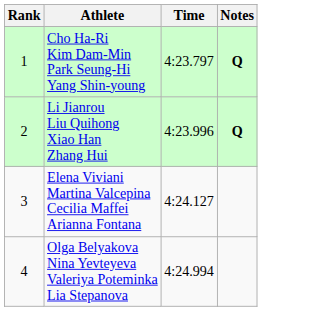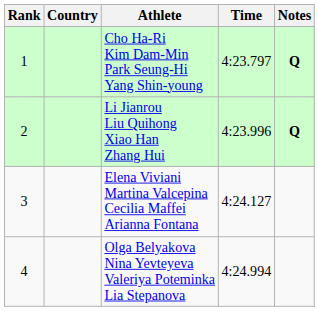 <table class="wikitable sortable" style="text-align:center">
 <tr>
 <th>Rank</th>
+<th>Country</th>
 <th>Athlete</th>
 <th>Time</th>
 <th>Notes</th>
 </tr>
 <tr bgcolor="#ccffcc">
 <td>1</td>
+<td align=left></td>
 <td align=left><a href='#'>Cho Ha-Ri</a> <br> <a href='#'>Kim Dam-Min</a> <br> <a href='#'>Park Seung-Hi</a> <br> <a href='#'>Yang Shin-young</a></td>
 <td>4:23.797</td>
 <td><strong>Q</strong></td>
 </tr>
 <tr bgcolor="#ccffcc">
 <td>2</td>
+<td align=left></td>
 <td align=left><a href='#'>Li Jianrou</a> <br> <a href='#'>Liu Quihong</a> <br> <a href='#'>Xiao Han</a> <br> <a href='#'>Zhang Hui</a></td>
 <td>4:23.996</td>
 <td><strong>Q</strong></td>
 </tr>
 <tr>
 <td>3</td>
+<td align=left></td>
 <td align=left><a href='#'>Elena Viviani</a> <br> <a href='#'>Martina Valcepina</a> <br> <a href='#'>Cecilia Maffei</a> <br> <a href='#'>Arianna Fontana</a></td>
 <td>4:24.127</td>
 <td></td>
 </tr>
 <tr>
 <td>4</td>
+<td align=left></td>
 <td align=left><a href='#'>Olga Belyakova</a> <br> <a href='#'>Nina Yevteyeva</a> <br> <a href='#'>Valeriya Poteminka</a> <br> <a href='#'>Lia Stepanova</a></td>
 <td>4:24.994</td>
 <td></td>
 </tr>
 </table>
